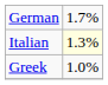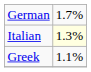 <table class="wikitable" align="left">
 <tr>
 <td><a href='#'>German</a></td>
 <td>1.7%</td>
 </tr>
 <tr>
 <td><a href='#'>Italian</a></td>
 <td style="background: lightyellow;">1.3%</td>
 </tr>
 <tr>
 <td><a href='#'>Greek</a></td>
-<td>1.0%</td>
+<td>1.1%</td>
 </tr>
 <tr>
 </tr>
 </table>
